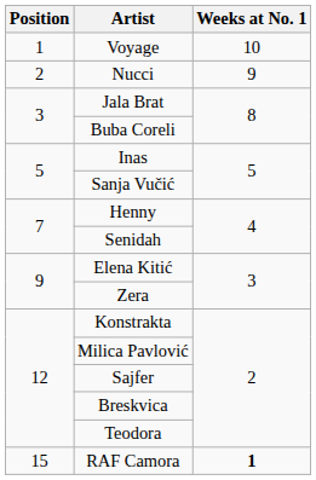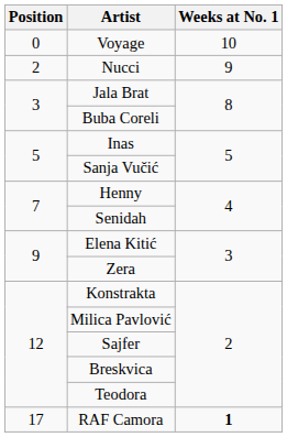 <table class="wikitable plainrowheaders" style="text-align:center;">
 <tr>
 <th>Position </th>
 <th>Artist</th>
 <th>Weeks at No. 1</th>
 </tr>
 <tr>
-<td>1</td>
+<td>0</td>
 <td>Voyage</td>
 <td>10</td>
 </tr>
 <tr>
 <td>2</td>
 <td>Nucci</td>
 <td>9</td>
 </tr>
 <tr>
 <td rowspan="2">3</td>
 <td>Jala Brat</td>
 <td rowspan="2">8</td>
 </tr>
 <tr>
 <td>Buba Coreli</td>
 </tr>
 <tr>
 <td rowspan="2">5</td>
 <td>Inas</td>
 <td rowspan="2">5</td>
 </tr>
 <tr>
 <td>Sanja Vučić</td>
 </tr>
 <tr>
 <td rowspan="2">7</td>
 <td>Henny</td>
 <td rowspan="2">4</td>
 </tr>
 <tr>
 <td>Senidah</td>
 </tr>
 <tr>
 <td rowspan="2">9</td>
 <td>Elena Kitić</td>
 <td rowspan="2">3</td>
 </tr>
 <tr>
 <td>Zera</td>
 </tr>
 <tr>
 <td rowspan="5">12</td>
 <td>Konstrakta</td>
 <td rowspan="5">2</td>
 </tr>
 <tr>
 <td>Milica Pavlović</td>
 </tr>
 <tr>
 <td>Sajfer</td>
 </tr>
 <tr>
 <td>Breskvica</td>
 </tr>
 <tr>
 <td>Teodora</td>
 </tr>
 <tr>
-<td>15</td>
+<td>17</td>
 <td>RAF Camora</td>
 <td><strong>1</strong></td>
 </tr>
 </table>
